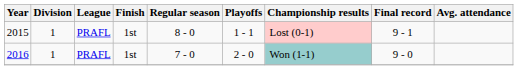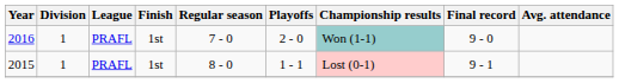 <table class="wikitable"  style="text-align: left;">
 <tr>
 <th>Year</th>
 <th>Division</th>
 <th>League</th>
 <th>Finish</th>
 <th>Regular season</th>
 <th>Playoffs</th>
 <th>Championship results</th>
 <th>Final record</th>
 <th>Avg. attendance</th>
 </tr>
 <tr>
+<td align=center><a href='#'>2016</a></td>
+<td align=center>1</td>
+<td align=center><a href='#'>PRAFL</a></td>
+<td align=center>1st</td>
+<td align=center>7 - 0</td>
+<td align=center>2 - 0</td>
+<td style="background-color:#96CDCD;padding:0.4em;">Won (1-1)</td>
+<td align=center>9 - 0</td>
+<td align=center></td>
+</tr>
+<tr>
 <td align=center>2015</td>
 <td align=center>1</td>
 <td align=center><a href='#'>PRAFL</a></td>
 <td align=center>1st</td>
 <td align=center>8 - 0</td>
 <td align=center>1 - 1</td>
 <td style="background-color:#FFCCCC;padding:0.4em;">Lost (0-1)</td>
 <td align=center>9 - 1</td>
 <td align=center></td>
 </tr>
 <tr>
-<td align=center><a href='#'>2016</a></td>
-<td align=center>1</td>
-<td align=center><a href='#'>PRAFL</a></td>
-<td align=center>1st</td>
-<td align=center>7 - 0</td>
-<td align=center>2 - 0</td>
-<td style="background-color:#96CDCD;padding:0.4em;">Won (1-1)</td>
-<td align=center>9 - 0</td>
-<td align=center></td>
-</tr>
-<tr>
 </tr>
 </table>
